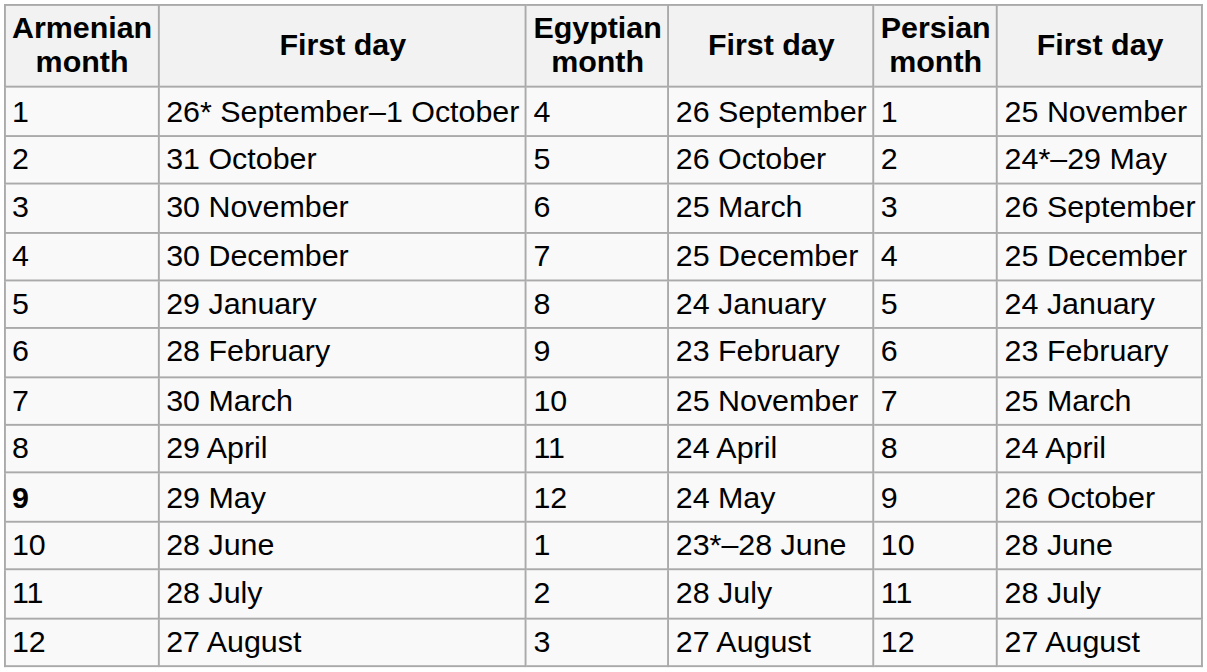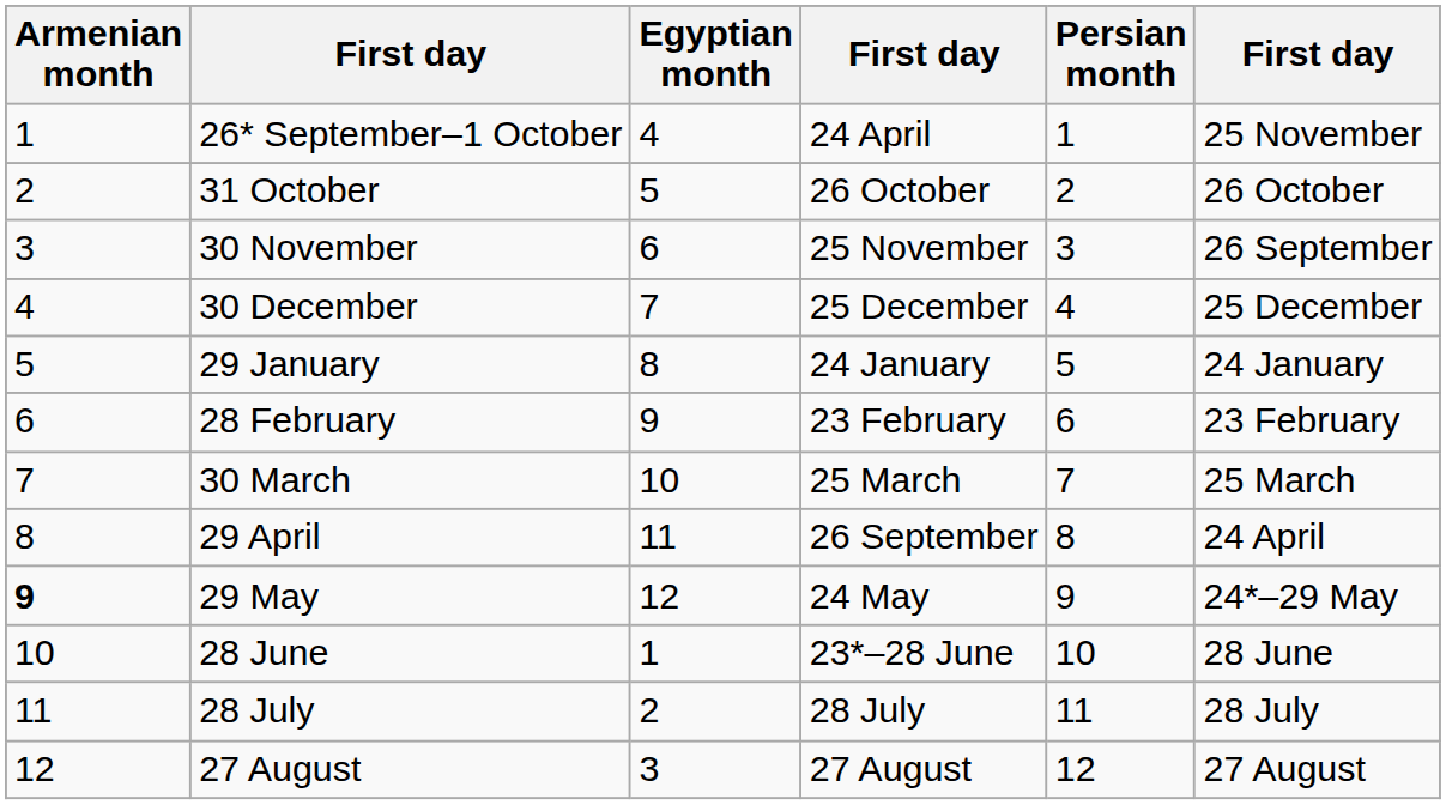 <table class="wikitable" style="float:centre">
 <tr>
 <th>Armenian<br> month</th>
 <th>First day</th>
 <th>Egyptian<br> month</th>
 <th>First day</th>
 <th>Persian<br> month</th>
 <th>First day</th>
 </tr>
 <tr>
 <td>1</td>
 <td>26* September–1 October</td>
 <td>4</td>
-<td>26 September</td>
+<td>24 April</td>
 <td>1</td>
 <td>25 November</td>
 </tr>
 <tr>
 <td>2</td>
 <td>31 October</td>
 <td>5</td>
 <td>26 October</td>
 <td>2</td>
-<td>24*–29 May</td>
+<td>26 October</td>
 </tr>
 <tr>
 <td>3</td>
 <td>30 November</td>
 <td>6</td>
-<td>25 March</td>
+<td>25 November</td>
 <td>3</td>
 <td>26 September</td>
 </tr>
 <tr>
 <td>4</td>
 <td>30 December</td>
 <td>7</td>
 <td>25 December</td>
 <td>4</td>
 <td>25 December</td>
 </tr>
 <tr>
 <td>5</td>
 <td>29 January</td>
 <td>8</td>
 <td>24 January</td>
 <td>5</td>
 <td>24 January</td>
 </tr>
 <tr>
 <td>6</td>
 <td>28 February</td>
 <td>9</td>
 <td>23 February</td>
 <td>6</td>
 <td>23 February</td>
 </tr>
 <tr °>
 <td>7</td>
 <td>30 March</td>
 <td>10</td>
-<td>25 November</td>
+<td>25 March</td>
 <td>7</td>
 <td>25 March</td>
 </tr>
 <tr>
 <td>8</td>
 <td>29 April</td>
 <td>11</td>
-<td>24 April</td>
+<td>26 September</td>
 <td>8</td>
 <td>24 April</td>
 </tr>
 <tr>
 <td><strong>9</strong></td>
 <td>29 May</td>
 <td>12</td>
 <td>24 May</td>
 <td>9</td>
-<td>26 October</td>
+<td>24*–29 May</td>
 </tr>
 <tr>
 <td>10</td>
 <td>28 June</td>
 <td>1</td>
 <td>23*–28 June</td>
 <td>10</td>
 <td>28 June</td>
 </tr>
 <tr>
 <td>11</td>
 <td>28 July</td>
 <td>2</td>
 <td>28 July</td>
 <td>11</td>
 <td>28 July</td>
 </tr>
 <tr>
 <td>12</td>
 <td>27 August</td>
 <td>3</td>
 <td>27 August</td>
 <td>12</td>
 <td>27 August</td>
 </tr>
 </table>
